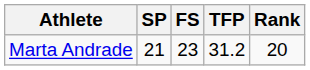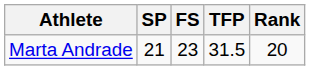 <table class="wikitable" border="1" style="font-size:90%">
 <tr>
 <th>Athlete</th>
 <th>SP</th>
 <th>FS</th>
 <th>TFP</th>
 <th>Rank</th>
 </tr>
 <tr align=center>
 <td align=left><a href='#'>Marta Andrade</a></td>
 <td>21</td>
 <td>23</td>
-<td>31.2</td>
+<td>31.5</td>
 <td>20</td>
 </tr>
 </table>
